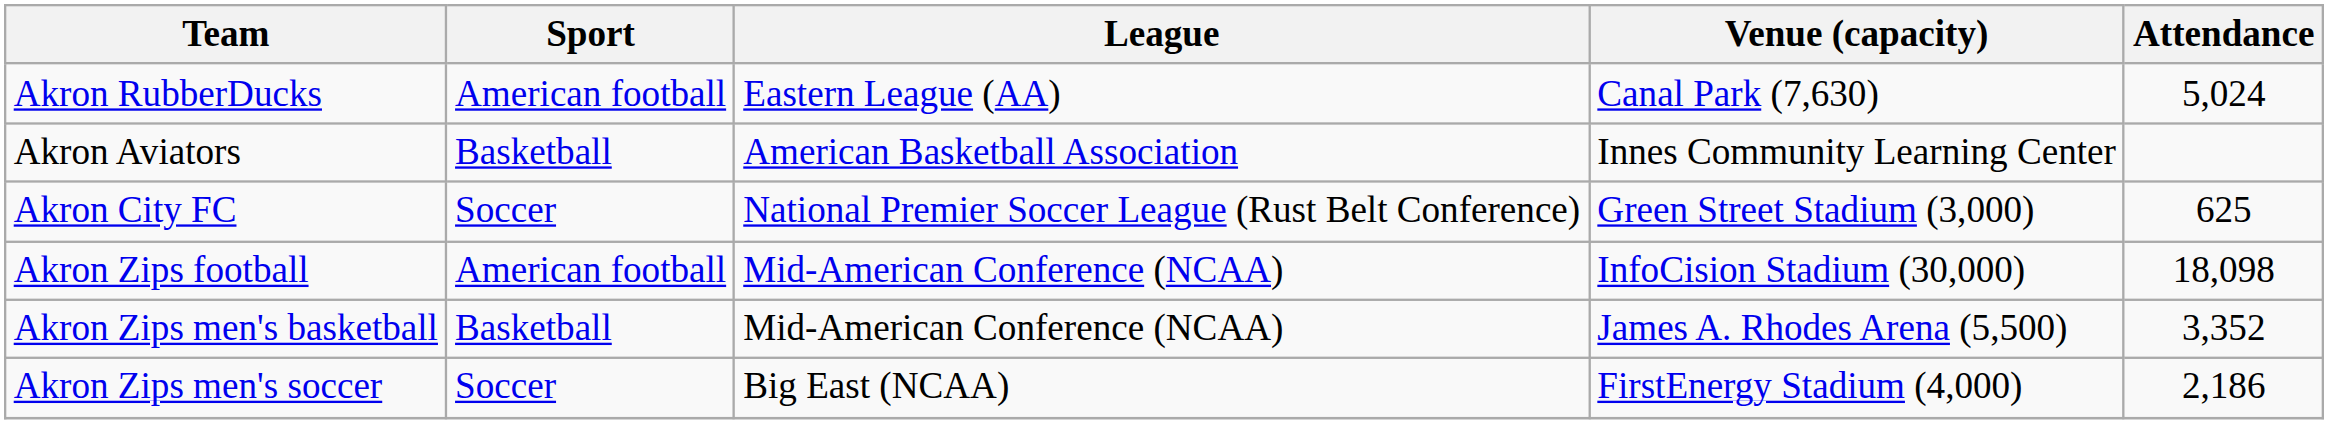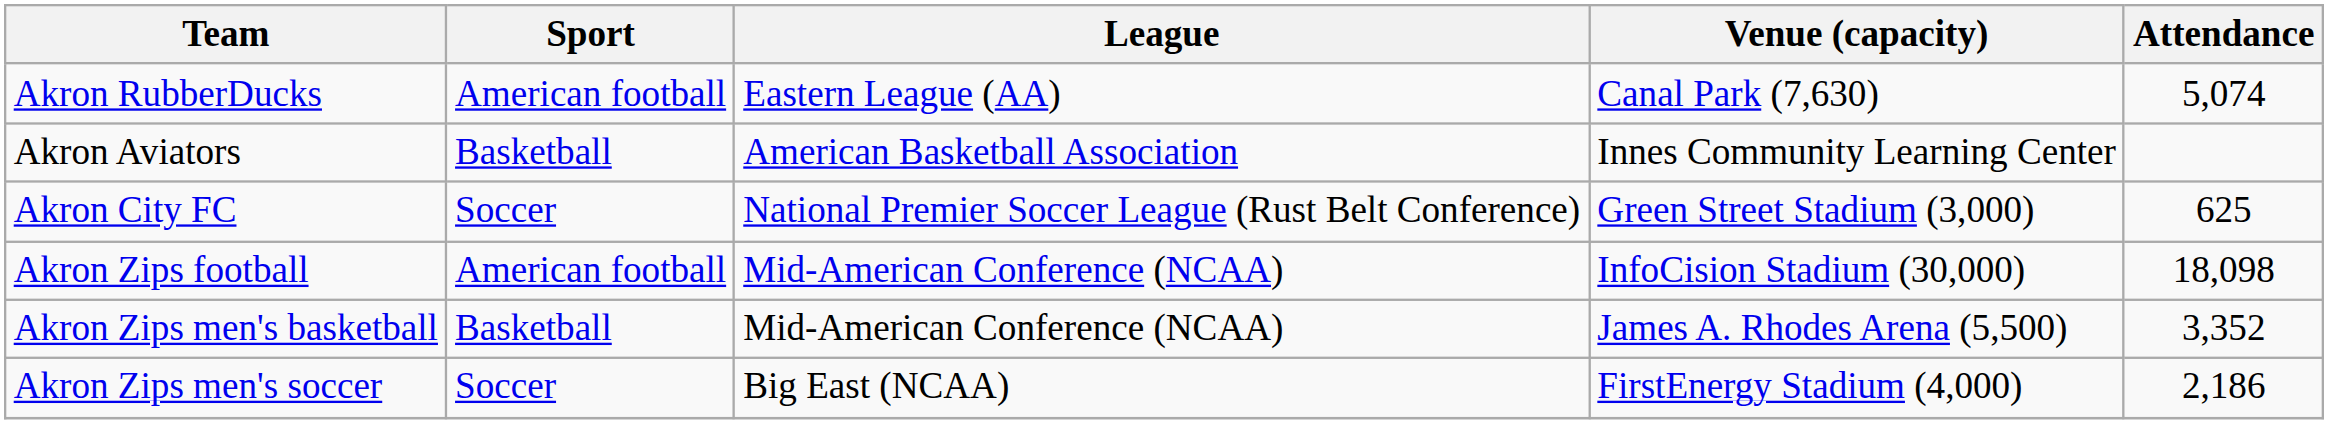 <table class="wikitable sortable">
 <tr>
 <th>Team</th>
 <th>Sport</th>
 <th>League</th>
 <th>Venue (capacity)</th>
 <th>Attendance</th>
 </tr>
 <tr>
 <td><a href='#'>Akron RubberDucks</a></td>
 <td><a href='#'>American football</a></td>
 <td><a href='#'>Eastern League</a> (<a href='#'>AA</a>)</td>
 <td><a href='#'>Canal Park</a> (7,630)</td>
-<td align=center>5,024</td>
+<td align=center>5,074</td>
 </tr>
 <tr>
 <td>Akron Aviators</td>
 <td><a href='#'>Basketball</a></td>
 <td><a href='#'>American Basketball Association</a></td>
 <td>Innes Community Learning Center</td>
 <td align=center></td>
 </tr>
 <tr>
 <td><a href='#'>Akron City FC</a></td>
 <td><a href='#'>Soccer</a></td>
 <td><a href='#'>National Premier Soccer League</a> (Rust Belt Conference)</td>
 <td><a href='#'>Green Street Stadium</a> (3,000)</td>
 <td align=center>625</td>
 </tr>
 <tr>
 <td><a href='#'>Akron Zips football</a></td>
 <td><a href='#'>American football</a></td>
 <td><a href='#'>Mid-American Conference</a> (<a href='#'>NCAA</a>)</td>
 <td><a href='#'>InfoCision Stadium</a> (30,000)</td>
 <td align=center>18,098</td>
 </tr>
 <tr>
 <td><a href='#'>Akron Zips men's basketball</a></td>
 <td><a href='#'>Basketball</a></td>
 <td>Mid-American Conference (NCAA)</td>
 <td><a href='#'>James A. Rhodes Arena</a> (5,500)</td>
 <td align=center>3,352</td>
 </tr>
 <tr>
 <td><a href='#'>Akron Zips men's soccer</a></td>
 <td><a href='#'>Soccer</a></td>
 <td>Big East (NCAA)</td>
 <td><a href='#'>FirstEnergy Stadium</a> (4,000)</td>
 <td align=center>2,186</td>
 </tr>
 <tr>
 </tr>
 </table>
